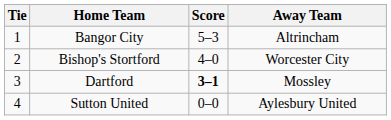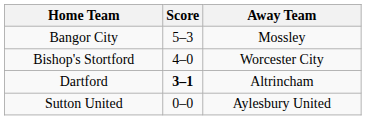 <table class="wikitable" style="text-align:center;">
 <tr>
-<th width=20>Tie</th>
 <th width=175>Home Team</th>
 <th width=20>Score</th>
 <th width=175>Away Team</th>
 </tr>
 <tr>
-<td>1</td>
 <td>Bangor City</td>
 <td>5–3</td>
-<td>Altrincham</td>
+<td>Mossley</td>
 </tr>
 <tr>
-<td>2</td>
 <td>Bishop's Stortford</td>
 <td>4–0</td>
 <td>Worcester City</td>
 </tr>
 <tr>
-<td>3</td>
 <td>Dartford</td>
 <td><strong>3–1</strong></td>
-<td>Mossley</td>
+<td>Altrincham</td>
 </tr>
 <tr>
-<td>4</td>
 <td>Sutton United</td>
 <td>0–0</td>
 <td>Aylesbury United</td>
 </tr>
 </table>
